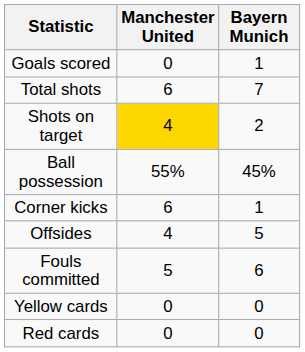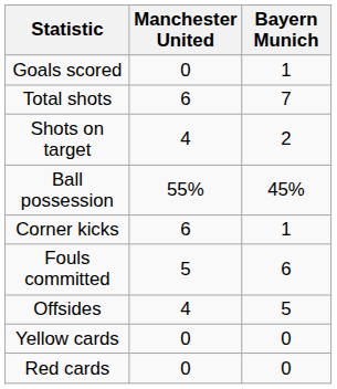 <table class="wikitable" style="text-align:center">
 <tr>
 <th width=100>Statistic</th>
 <th width=70>Manchester United</th>
 <th width=70>Bayern Munich</th>
 </tr>
 <tr>
 <td>Goals scored</td>
 <td>0</td>
 <td>1</td>
 </tr>
 <tr>
 <td>Total shots</td>
 <td>6</td>
 <td>7</td>
 </tr>
 <tr>
 <td>Shots on target</td>
-<td style="background: gold;">4</td>
+<td>4</td>
 <td>2</td>
 </tr>
 <tr>
 <td>Ball possession</td>
 <td>55%</td>
 <td>45%</td>
 </tr>
 <tr>
 <td>Corner kicks</td>
 <td>6</td>
 <td>1</td>
 </tr>
 <tr>
+<td>Fouls committed</td>
+<td>5</td>
+<td>6</td>
+</tr>
+<tr>
 <td>Offsides</td>
 <td>4</td>
 <td>5</td>
-</tr>
-<tr>
-<td>Fouls committed</td>
-<td>5</td>
-<td>6</td>
 </tr>
 <tr>
 <td>Yellow cards</td>
 <td>0</td>
 <td>0</td>
 </tr>
 <tr>
 <td>Red cards</td>
 <td>0</td>
 <td>0</td>
 </tr>
 </table>
